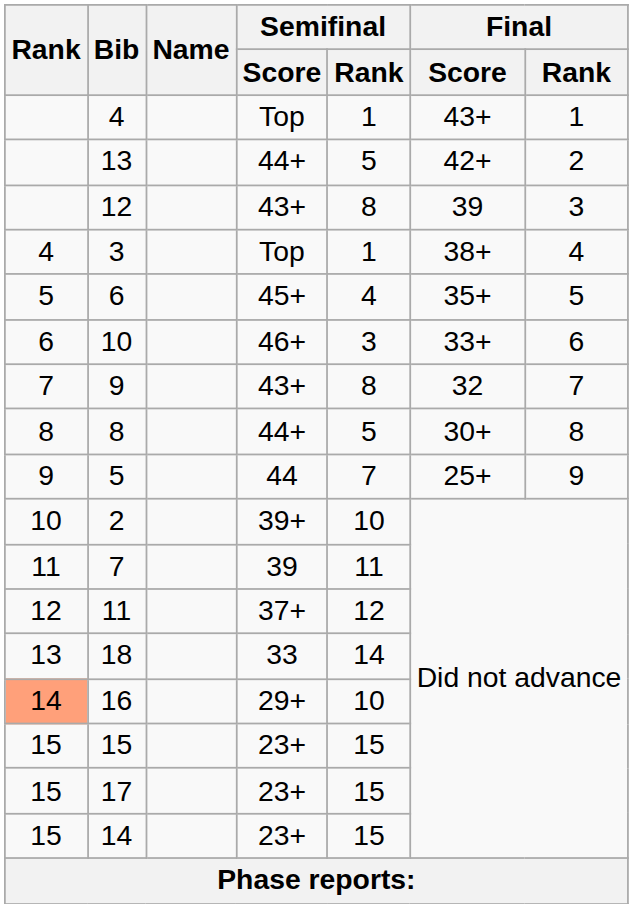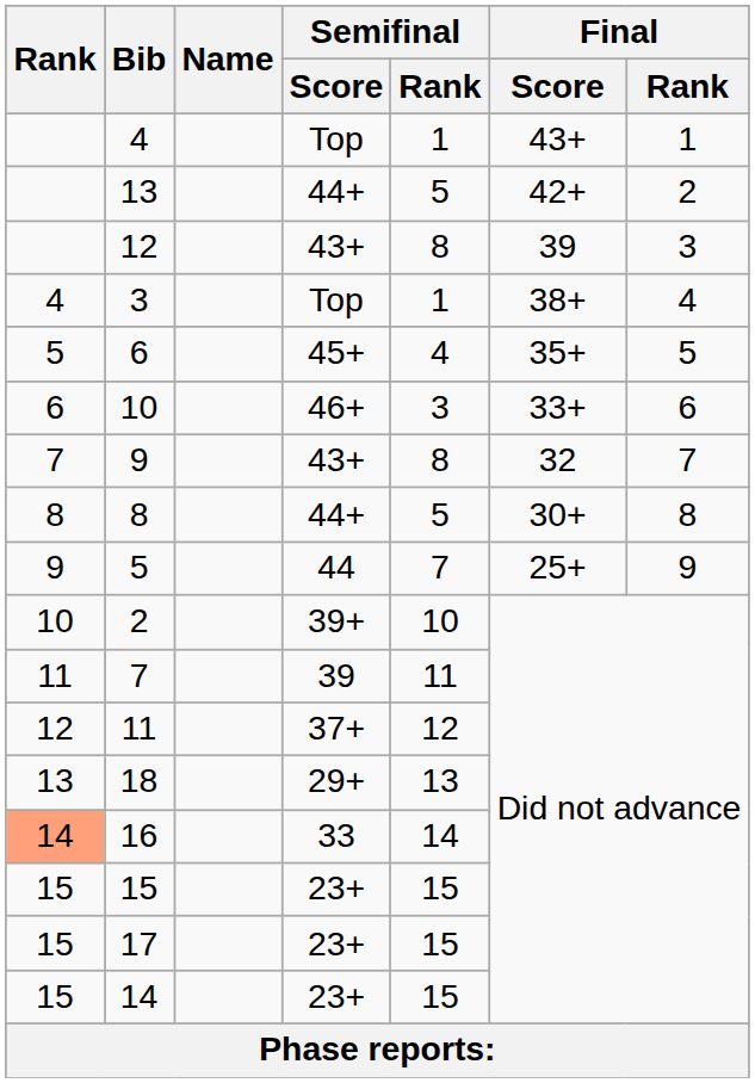 <table class="wikitable sortable" style="text-align:center">
 <tr>
 <th rowspan=2>Rank</th>
 <th rowspan=2>Bib</th>
 <th rowspan=2>Name</th>
 <th colspan=2>Semifinal</th>
 <th colspan=2>Final</th>
 </tr>
 <tr>
 <th>Score</th>
 <th>Rank</th>
 <th>Score</th>
 <th>Rank</th>
 </tr>
 <tr>
 <td></td>
 <td>4</td>
 <td align=left></td>
 <td>Top</td>
 <td>1</td>
 <td>43+</td>
 <td>1</td>
 </tr>
 <tr>
 <td></td>
 <td>13</td>
 <td align=left></td>
 <td>44+</td>
 <td>5</td>
 <td>42+</td>
 <td>2</td>
 </tr>
 <tr>
 <td></td>
 <td>12</td>
 <td align=left></td>
 <td>43+</td>
 <td>8</td>
 <td>39</td>
 <td>3</td>
 </tr>
 <tr>
 <td>4</td>
 <td>3</td>
 <td align=left></td>
 <td>Top</td>
 <td>1</td>
 <td>38+</td>
 <td>4</td>
 </tr>
 <tr>
 <td>5</td>
 <td>6</td>
 <td align=left></td>
 <td>45+</td>
 <td>4</td>
 <td>35+</td>
 <td>5</td>
 </tr>
 <tr>
 <td>6</td>
 <td>10</td>
 <td align=left></td>
 <td>46+</td>
 <td>3</td>
 <td>33+</td>
 <td>6</td>
 </tr>
 <tr>
 <td>7</td>
 <td>9</td>
 <td align=left></td>
 <td>43+</td>
 <td>8</td>
 <td>32</td>
 <td>7</td>
 </tr>
 <tr>
 <td>8</td>
 <td>8</td>
 <td align=left></td>
 <td>44+</td>
 <td>5</td>
 <td>30+</td>
 <td>8</td>
 </tr>
 <tr>
 <td>9</td>
 <td>5</td>
 <td align=left></td>
 <td>44</td>
 <td>7</td>
 <td>25+</td>
 <td>9</td>
 </tr>
 <tr>
 <td>10</td>
 <td>2</td>
 <td align=left></td>
 <td>39+</td>
 <td>10</td>
 <td colspan=2 rowspan=8>Did not advance</td>
 </tr>
 <tr>
 <td>11</td>
 <td>7</td>
 <td align=left></td>
 <td>39</td>
 <td>11</td>
 </tr>
 <tr>
 <td>12</td>
 <td>11</td>
 <td align=left></td>
 <td>37+</td>
 <td>12</td>
 </tr>
 <tr>
 <td>13</td>
 <td>18</td>
 <td align=left></td>
-<td>33</td>
-<td>14</td>
+<td>29+</td>
+<td>13</td>
 </tr>
 <tr>
 <td style="background: lightsalmon;">14</td>
 <td>16</td>
 <td align=left></td>
-<td>29+</td>
-<td>10</td>
+<td>33</td>
+<td>14</td>
 </tr>
 <tr>
 <td>15</td>
 <td>15</td>
 <td align=left></td>
 <td>23+</td>
 <td>15</td>
 </tr>
 <tr>
 <td>15</td>
 <td>17</td>
 <td align=left></td>
 <td>23+</td>
 <td>15</td>
 </tr>
 <tr>
 <td>15</td>
 <td>14</td>
 <td align=left></td>
 <td>23+</td>
 <td>15</td>
 </tr>
 <tr>
 <th colspan=7>Phase reports: </th>
 </tr>
 </table>
